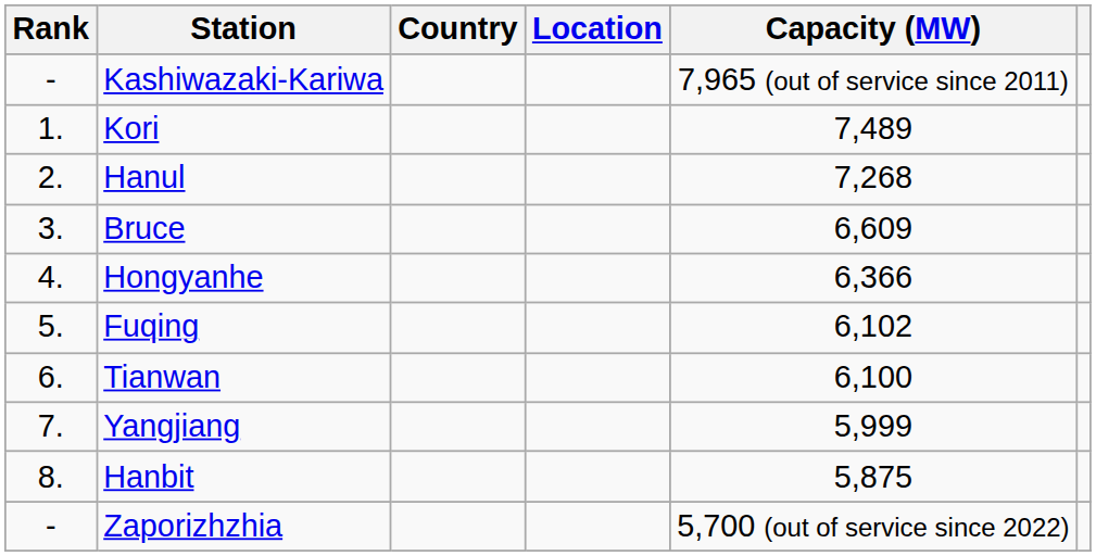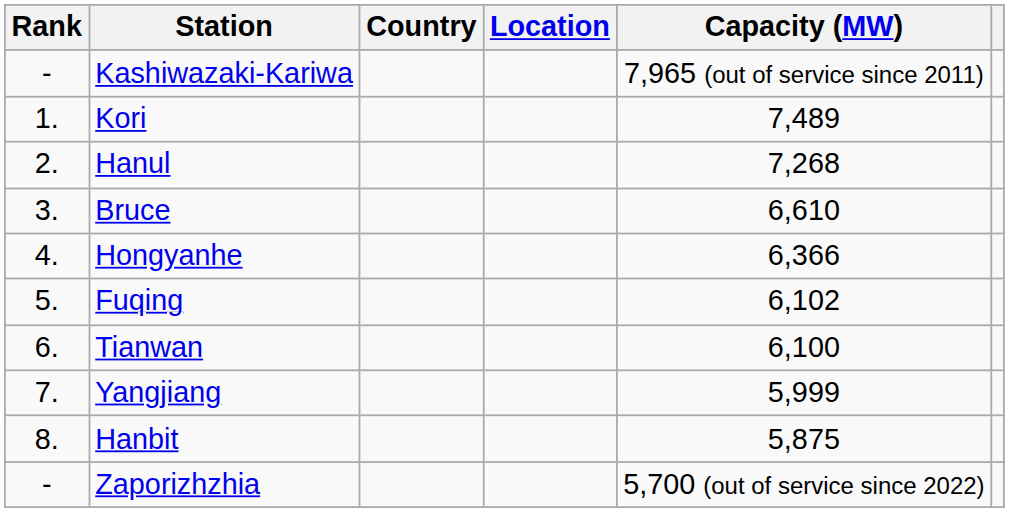 <table class="wikitable">
 <tr>
 <th>Rank</th>
 <th>Station</th>
 <th>Country</th>
 <th><a href='#'>Location</a></th>
 <th>Capacity (<a href='#'>MW</a>)</th>
 <th></th>
 </tr>
 <tr>
 <td align=center>-</td>
 <td><a href='#'>Kashiwazaki-Kariwa</a></td>
 <td></td>
 <td></td>
 <td align=center>7,965 <small>(out of service since 2011)</small></td>
 <td></td>
 </tr>
 <tr>
 <td style="text-align:center;">1.</td>
 <td><a href='#'>Kori</a></td>
 <td></td>
 <td></td>
 <td style="text-align:center;">7,489</td>
 <td></td>
 </tr>
 <tr>
 <td style="text-align:center;">2.</td>
 <td><a href='#'>Hanul</a></td>
 <td></td>
 <td></td>
 <td style="text-align:center;">7,268</td>
 <td></td>
 </tr>
 <tr>
 <td style="text-align:center;">3.</td>
 <td><a href='#'>Bruce</a></td>
 <td></td>
 <td></td>
-<td style="text-align:center;">6,609</td>
+<td style="text-align:center;">6,610</td>
 <td></td>
 </tr>
 <tr>
 <td style="text-align:center;">4.</td>
 <td><a href='#'>Hongyanhe</a></td>
 <td></td>
 <td></td>
 <td style="text-align:center;">6,366</td>
 <td></td>
 </tr>
 <tr>
 <td style="text-align:center;">5.</td>
 <td><a href='#'>Fuqing</a></td>
 <td></td>
 <td></td>
 <td style="text-align:center;">6,102</td>
 <td></td>
 </tr>
 <tr>
 <td style="text-align:center;">6.</td>
 <td><a href='#'>Tianwan</a></td>
 <td></td>
 <td></td>
 <td style="text-align:center;">6,100</td>
 <td></td>
 </tr>
 <tr>
 <td style="text-align:center;">7.</td>
 <td><a href='#'>Yangjiang</a></td>
 <td></td>
 <td></td>
 <td style="text-align:center;">5,999</td>
 <td></td>
 </tr>
 <tr>
 <td style="text-align:center;">8.</td>
 <td><a href='#'>Hanbit</a></td>
 <td></td>
 <td></td>
 <td style="text-align:center;">5,875</td>
 <td></td>
 </tr>
 <tr>
 <td style="text-align:center;">-</td>
 <td><a href='#'>Zaporizhzhia</a></td>
 <td></td>
 <td></td>
 <td style="text-align:center;">5,700 <small>(out of service since 2022)</small></td>
 <td></td>
 </tr>
 </table>
